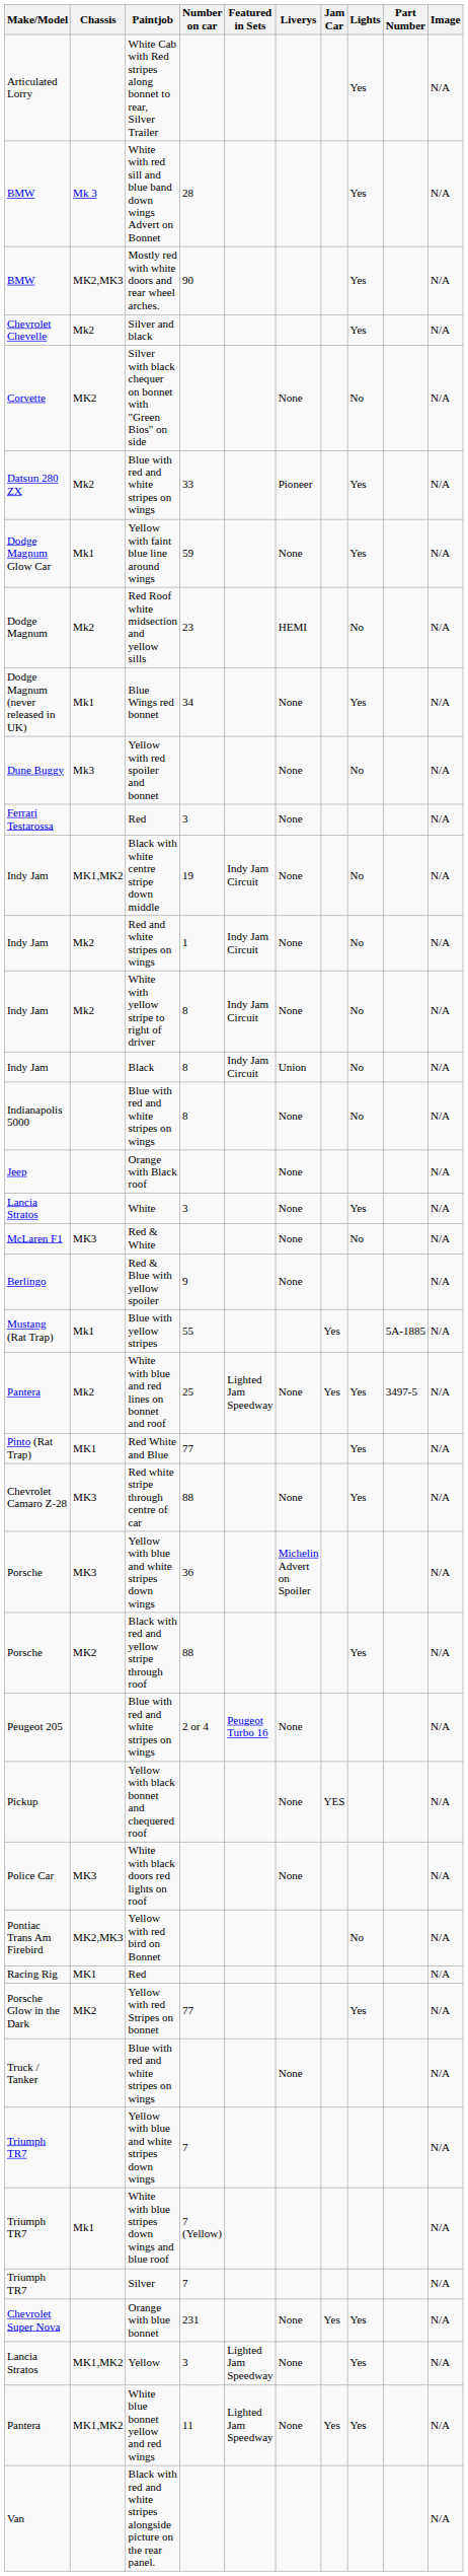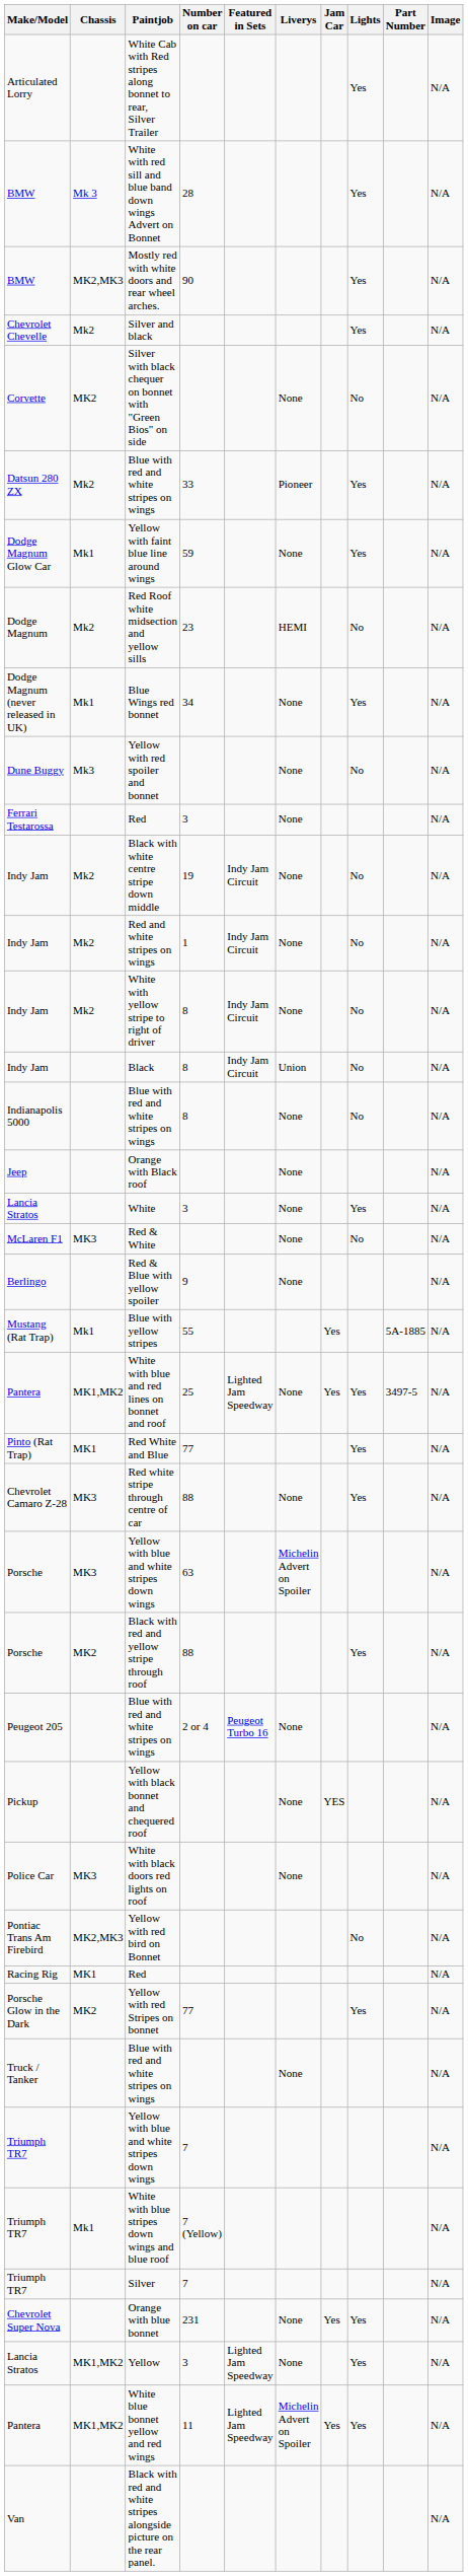 <table class="wikitable">
 <tr>
 <th>Make/Model</th>
 <th>Chassis</th>
 <th>Paintjob</th>
 <th>Number on car</th>
 <th>Featured in Sets</th>
 <th>Liverys</th>
 <th>Jam Car</th>
 <th>Lights</th>
 <th>Part Number</th>
 <th>Image</th>
 </tr>
 <tr>
 <td>Articulated Lorry</td>
 <td></td>
 <td>White Cab with Red stripes along bonnet to rear, Silver Trailer</td>
 <td></td>
 <td></td>
 <td></td>
 <td></td>
 <td>Yes</td>
 <td></td>
 <td>N/A</td>
 </tr>
 <tr>
 <td><a href='#'>BMW</a></td>
 <td><a href='#'>Mk 3</a></td>
 <td>White with red sill and blue band down wings Advert on Bonnet</td>
 <td>28</td>
 <td></td>
 <td></td>
 <td></td>
 <td>Yes</td>
 <td></td>
 <td>N/A</td>
 </tr>
 <tr>
 <td><a href='#'>BMW</a></td>
 <td>MK2,MK3</td>
 <td>Mostly red with white doors and rear wheel arches.</td>
 <td>90</td>
 <td></td>
 <td></td>
 <td></td>
 <td>Yes</td>
 <td></td>
 <td>N/A</td>
 </tr>
 <tr>
 <td><a href='#'>Chevrolet Chevelle</a></td>
 <td>Mk2</td>
 <td>Silver and black</td>
 <td></td>
 <td></td>
 <td></td>
 <td></td>
 <td>Yes</td>
 <td></td>
 <td>N/A</td>
 </tr>
 <tr>
 <td><a href='#'>Corvette</a></td>
 <td>MK2</td>
 <td>Silver with black chequer on bonnet with "Green Bios" on side</td>
 <td></td>
 <td></td>
 <td>None</td>
 <td></td>
 <td>No</td>
 <td></td>
 <td>N/A</td>
 </tr>
 <tr>
 <td><a href='#'>Datsun 280 ZX</a></td>
 <td>Mk2</td>
 <td>Blue with red and white stripes on wings</td>
 <td>33</td>
 <td></td>
 <td>Pioneer</td>
 <td></td>
 <td>Yes</td>
 <td></td>
 <td>N/A</td>
 </tr>
 <tr>
 <td><a href='#'>Dodge Magnum</a> Glow Car</td>
 <td>Mk1</td>
 <td>Yellow with faint blue line around wings</td>
 <td>59</td>
 <td></td>
 <td>None</td>
 <td></td>
 <td>Yes</td>
 <td></td>
 <td>N/A</td>
 </tr>
 <tr>
 <td>Dodge Magnum</td>
 <td>Mk2</td>
 <td>Red Roof white midsection and yellow sills</td>
 <td>23</td>
 <td></td>
 <td>HEMI</td>
 <td></td>
 <td>No</td>
 <td></td>
 <td>N/A</td>
 </tr>
 <tr>
 <td>Dodge Magnum (never released in UK)</td>
 <td>Mk1</td>
 <td>Blue Wings red bonnet</td>
 <td>34</td>
 <td></td>
 <td>None</td>
 <td></td>
 <td>Yes</td>
 <td></td>
 <td>N/A</td>
 </tr>
 <tr>
 <td><a href='#'>Dune Buggy</a></td>
 <td>Mk3</td>
 <td>Yellow with red spoiler and bonnet</td>
 <td></td>
 <td></td>
 <td>None</td>
 <td></td>
 <td>No</td>
 <td></td>
 <td>N/A</td>
 </tr>
 <tr>
 <td><a href='#'>Ferrari Testarossa</a></td>
 <td></td>
 <td>Red</td>
 <td>3</td>
 <td></td>
 <td>None</td>
 <td></td>
 <td></td>
 <td></td>
 <td>N/A</td>
 </tr>
 <tr>
 <td>Indy Jam</td>
-<td>MK1,MK2</td>
+<td>Mk2</td>
 <td>Black with white centre stripe down middle</td>
 <td>19</td>
 <td>Indy Jam Circuit</td>
 <td>None</td>
 <td></td>
 <td>No</td>
 <td></td>
 <td>N/A</td>
 </tr>
 <tr>
 <td>Indy Jam</td>
 <td>Mk2</td>
 <td>Red and white stripes on wings</td>
 <td>1</td>
 <td>Indy Jam Circuit</td>
 <td>None</td>
 <td></td>
 <td>No</td>
 <td></td>
 <td>N/A</td>
 </tr>
 <tr>
 <td>Indy Jam</td>
 <td>Mk2</td>
 <td>White with yellow stripe to right of driver</td>
 <td>8</td>
 <td>Indy Jam Circuit</td>
 <td>None</td>
 <td></td>
 <td>No</td>
 <td></td>
 <td>N/A</td>
 </tr>
 <tr>
 <td>Indy Jam</td>
 <td></td>
 <td>Black</td>
 <td>8</td>
 <td>Indy Jam Circuit</td>
 <td>Union</td>
 <td></td>
 <td>No</td>
 <td></td>
 <td>N/A</td>
 </tr>
 <tr>
 <td>Indianapolis 5000</td>
 <td></td>
 <td>Blue with red and white stripes on wings</td>
 <td>8</td>
 <td></td>
 <td>None</td>
 <td></td>
 <td>No</td>
 <td></td>
 <td>N/A</td>
 </tr>
 <tr>
 <td><a href='#'>Jeep</a></td>
 <td></td>
 <td>Orange with Black roof</td>
 <td></td>
 <td></td>
 <td>None</td>
 <td></td>
 <td></td>
 <td></td>
 <td>N/A</td>
 </tr>
 <tr>
 <td><a href='#'>Lancia Stratos</a></td>
 <td></td>
 <td>White</td>
 <td>3</td>
 <td></td>
 <td>None</td>
 <td></td>
 <td>Yes</td>
 <td></td>
 <td>N/A</td>
 </tr>
 <tr>
 <td><a href='#'>McLaren F1</a></td>
 <td>MK3</td>
 <td>Red & White</td>
 <td></td>
 <td></td>
 <td>None</td>
 <td></td>
 <td>No</td>
 <td></td>
 <td>N/A</td>
 </tr>
 <tr>
 <td><a href='#'>Berlingo</a></td>
 <td></td>
 <td>Red & Blue with yellow spoiler</td>
 <td>9</td>
 <td></td>
 <td>None</td>
 <td></td>
 <td></td>
 <td></td>
 <td>N/A</td>
 </tr>
 <tr>
 <td><a href='#'>Mustang</a> (Rat Trap)</td>
 <td>Mk1</td>
 <td>Blue with yellow stripes</td>
 <td>55</td>
 <td></td>
 <td></td>
 <td>Yes</td>
 <td></td>
 <td>5A-1885</td>
 <td>N/A</td>
 </tr>
 <tr>
 <td><a href='#'>Pantera</a></td>
-<td>Mk2</td>
+<td>MK1,MK2</td>
 <td>White with blue and red lines on bonnet and roof</td>
 <td>25</td>
 <td>Lighted Jam Speedway</td>
 <td>None</td>
 <td>Yes</td>
 <td>Yes</td>
 <td>3497-5</td>
 <td>N/A</td>
 </tr>
 <tr>
 <td><a href='#'>Pinto</a> (Rat Trap)</td>
 <td>MK1</td>
 <td>Red White and Blue</td>
 <td>77</td>
 <td></td>
 <td></td>
 <td></td>
 <td>Yes</td>
 <td></td>
 <td>N/A</td>
 </tr>
 <tr>
 <td>Chevrolet Camaro Z-28</td>
 <td>MK3</td>
 <td>Red white stripe through centre of car</td>
 <td>88</td>
 <td></td>
 <td>None</td>
 <td></td>
 <td>Yes</td>
 <td></td>
 <td>N/A</td>
 </tr>
 <tr>
 <td>Porsche</td>
 <td>MK3</td>
 <td>Yellow with blue and white stripes down wings</td>
-<td>36</td>
+<td>63</td>
 <td></td>
 <td><a href='#'>Michelin</a> Advert on Spoiler</td>
 <td></td>
 <td></td>
 <td></td>
 <td>N/A</td>
 </tr>
 <tr>
 <td>Porsche</td>
 <td>MK2</td>
 <td>Black with red and yellow stripe through roof</td>
 <td>88</td>
 <td></td>
 <td></td>
 <td></td>
 <td>Yes</td>
 <td></td>
 <td>N/A</td>
 </tr>
 <tr>
 <td>Peugeot 205</td>
 <td></td>
 <td>Blue with red and white stripes on wings</td>
 <td>2 or 4</td>
 <td><a href='#'>Peugeot Turbo 16</a></td>
 <td>None</td>
 <td></td>
 <td></td>
 <td></td>
 <td>N/A</td>
 </tr>
 <tr>
 <td>Pickup</td>
 <td></td>
 <td>Yellow with black bonnet and chequered roof</td>
 <td></td>
 <td></td>
 <td>None</td>
 <td>YES</td>
 <td></td>
 <td></td>
 <td>N/A</td>
 </tr>
 <tr>
 <td>Police Car</td>
 <td>MK3</td>
 <td>White with black doors red lights on roof</td>
 <td></td>
 <td></td>
 <td>None</td>
 <td></td>
 <td></td>
 <td></td>
 <td>N/A</td>
 </tr>
 <tr>
 <td>Pontiac Trans Am Firebird</td>
 <td>MK2,MK3</td>
 <td>Yellow with red bird on Bonnet</td>
 <td></td>
 <td></td>
 <td></td>
 <td></td>
 <td>No</td>
 <td></td>
 <td>N/A</td>
 </tr>
 <tr>
 <td>Racing Rig</td>
 <td>MK1</td>
 <td>Red</td>
 <td></td>
 <td></td>
 <td></td>
 <td></td>
 <td></td>
 <td></td>
 <td>N/A</td>
 </tr>
 <tr>
 <td>Porsche Glow in the Dark</td>
 <td>MK2</td>
 <td>Yellow with red Stripes on bonnet</td>
 <td>77</td>
 <td></td>
 <td></td>
 <td></td>
 <td>Yes</td>
 <td></td>
 <td>N/A</td>
 </tr>
 <tr>
 <td>Truck / Tanker</td>
 <td></td>
 <td>Blue with red and white stripes on wings</td>
 <td></td>
 <td></td>
 <td>None</td>
 <td></td>
 <td></td>
 <td></td>
 <td>N/A</td>
 </tr>
 <tr>
 <td><a href='#'>Triumph TR7</a></td>
 <td></td>
 <td>Yellow with blue and white stripes down wings</td>
 <td>7</td>
 <td></td>
 <td></td>
 <td></td>
 <td></td>
 <td></td>
 <td>N/A</td>
 </tr>
 <tr>
 <td>Triumph TR7</td>
 <td>Mk1</td>
 <td>White with blue stripes down wings and blue roof</td>
 <td>7 (Yellow)</td>
 <td></td>
 <td></td>
 <td></td>
 <td></td>
 <td></td>
 <td>N/A</td>
 </tr>
 <tr>
 <td>Triumph TR7</td>
 <td></td>
 <td>Silver</td>
 <td>7</td>
 <td></td>
 <td></td>
 <td></td>
 <td></td>
 <td></td>
 <td>N/A</td>
 </tr>
 <tr>
 <td><a href='#'>Chevrolet Super Nova</a></td>
 <td></td>
 <td>Orange with blue bonnet</td>
 <td>231</td>
 <td></td>
 <td>None</td>
 <td>Yes</td>
 <td>Yes</td>
 <td></td>
 <td>N/A</td>
 </tr>
 <tr>
 <td>Lancia Stratos</td>
 <td>MK1,MK2</td>
 <td>Yellow</td>
 <td>3</td>
 <td>Lighted Jam Speedway</td>
 <td>None</td>
 <td></td>
 <td>Yes</td>
 <td></td>
 <td>N/A</td>
 </tr>
 <tr>
 <td>Pantera</td>
 <td>MK1,MK2</td>
 <td>White blue bonnet yellow and red wings</td>
 <td>11</td>
 <td>Lighted Jam Speedway</td>
-<td>None</td>
+<td><a href='#'>Michelin</a> Advert on Spoiler</td>
 <td>Yes</td>
 <td>Yes</td>
 <td></td>
 <td>N/A</td>
 </tr>
 <tr>
 <td>Van</td>
 <td></td>
 <td>Black with red and white stripes alongside picture on the rear panel.</td>
 <td></td>
 <td></td>
 <td></td>
 <td></td>
 <td></td>
 <td></td>
 <td>N/A</td>
 </tr>
 </table>
